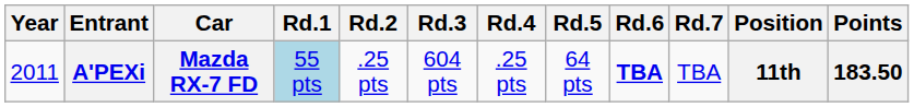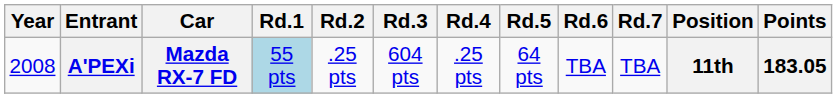 <table class="wikitable" style="text-align:center; font-size:95%">
 <tr>
 <th>Year</th>
 <th>Entrant</th>
 <th>Car</th>
 <th>Rd.1</th>
 <th>Rd.2</th>
 <th>Rd.3</th>
 <th>Rd.4</th>
 <th>Rd.5</th>
 <th>Rd.6</th>
 <th>Rd.7</th>
 <th>Position</th>
 <th>Points</th>
 </tr>
 <tr>
-<td><a href='#'>2011</a></td>
+<td><a href='#'>2008</a></td>
 <th><a href='#'>A'PEXi</a></th>
 <th><a href='#'>Mazda</a> <a href='#'>RX-7 FD</a></th>
 <td style="background: lightblue;"><a href='#'>55 pts</a><br><small></small></td>
 <td><a href='#'>.25 pts</a><br><small></small></td>
 <td><a href='#'>604 pts</a><br><small></small></td>
 <td><a href='#'>.25 pts</a><br><small></small></td>
 <td><a href='#'>64 pts</a><br><small></small></td>
-<td><strong><a href='#'>TBA</a><br><small></small></strong></td>
+<td><a href='#'>TBA</a><br><small></small></td>
 <td><a href='#'>TBA</a><br><small></small></td>
 <th>11th</th>
-<th>183.50</th>
+<th>183.05</th>
 </tr>
 </table>
